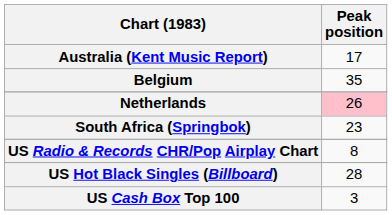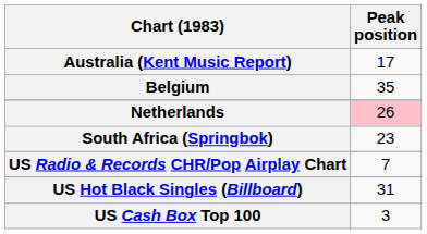 <table class="wikitable sortable plainrowheaders">
 <tr>
 <th scope="col">Chart (1983)</th>
 <th scope="col">Peak<br>position</th>
 </tr>
 <tr>
 <th scope="row">Australia (<a href='#'>Kent Music Report</a>)</th>
 <td style="text-align:center;">17</td>
 </tr>
 <tr>
 <th scope="row">Belgium</th>
 <td style="text-align:center;">35</td>
 </tr>
 <tr>
 </tr>
 <tr>
 </tr>
 <tr>
 </tr>
 <tr>
 <th scope="row">Netherlands</th>
 <td style="background: pink; text-align:center;">26</td>
 </tr>
 <tr>
 <th scope="row">South Africa (<a href='#'>Springbok</a>)</th>
 <td align="center">23</td>
 </tr>
 <tr>
 </tr>
 <tr>
 </tr>
 <tr>
 <th scope="row">US <em><a href='#'>Radio & Records</a></em> <a href='#'>CHR/Pop</a> <a href='#'>Airplay</a> Chart</th>
-<td align="center">8</td>
+<td align="center">7</td>
 </tr>
 <tr>
 </tr>
 <tr>
 <th scope="row">US <a href='#'>Hot Black Singles</a> (<em><a href='#'>Billboard</a></em>)</th>
-<td style="text-align:center;">28</td>
+<td style="text-align:center;">31</td>
 </tr>
 <tr>
 <th scope="row">US <a href='#'><em>Cash Box</em></a> Top 100</th>
 <td align="center">3</td>
 </tr>
 </table>
